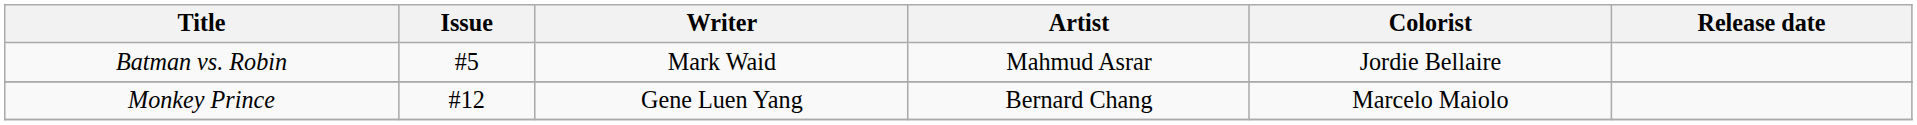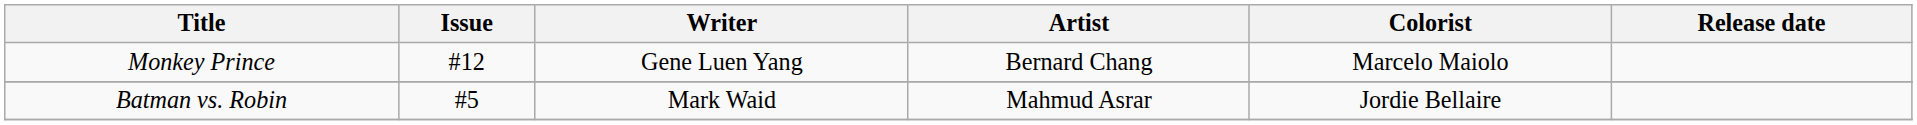 <table class="wikitable" style="text-align:center; width:100%">
 <tr>
 <th scope="col">Title</th>
 <th scope="col">Issue</th>
 <th scope="col">Writer</th>
 <th scope="col">Artist</th>
 <th scope="col">Colorist</th>
 <th scope="col">Release date</th>
+</tr>
+<tr>
+<td><em>Monkey Prince</em></td>
+<td>#12</td>
+<td>Gene Luen Yang</td>
+<td>Bernard Chang</td>
+<td>Marcelo Maiolo</td>
+<td></td>
+</tr>
+<tr>
 </tr>
 <tr>
 <td><em>Batman vs. Robin</em></td>
 <td>#5</td>
 <td>Mark Waid</td>
 <td>Mahmud Asrar</td>
 <td>Jordie Bellaire</td>
 <td></td>
 </tr>
 <tr>
 </tr>
-<tr>
-<td><em>Monkey Prince</em></td>
-<td>#12</td>
-<td>Gene Luen Yang</td>
-<td>Bernard Chang</td>
-<td>Marcelo Maiolo</td>
-<td></td>
-</tr>
-<tr>
-</tr>
 </table>
